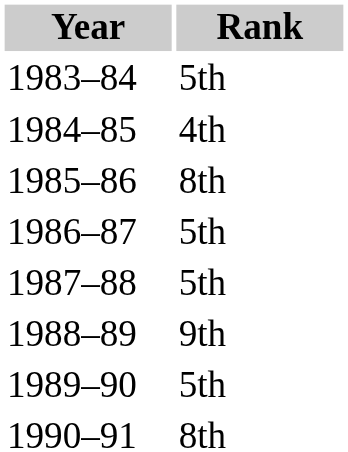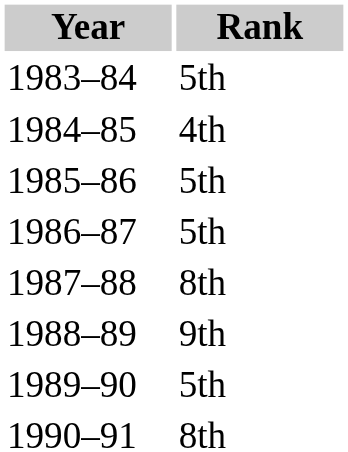 <table style="border:'1' 'solid' 'gray' " width="150">
 <tr>
 <th width="64" bgcolor="#CCCCCC">Year</th>
 <th width="64" bgcolor="#CCCCCC">Rank</th>
 </tr>
 <tr>
 <td width="64">1983–84</td>
 <td width="64">5th</td>
 </tr>
 <tr>
 <td width="64">1984–85</td>
 <td width="64">4th</td>
 </tr>
 <tr>
 <td width="64">1985–86</td>
-<td width="64">8th</td>
+<td width="64">5th</td>
 </tr>
 <tr>
 <td width="64">1986–87</td>
 <td width="64">5th</td>
 </tr>
 <tr>
 <td width="64">1987–88</td>
-<td width="64">5th</td>
+<td width="64">8th</td>
 </tr>
 <tr>
 <td width="64">1988–89</td>
 <td width="64">9th</td>
 </tr>
 <tr>
 <td width="64">1989–90</td>
 <td width="64">5th</td>
 </tr>
 <tr>
 <td width="64">1990–91</td>
 <td width="64">8th</td>
 </tr>
 </table>
